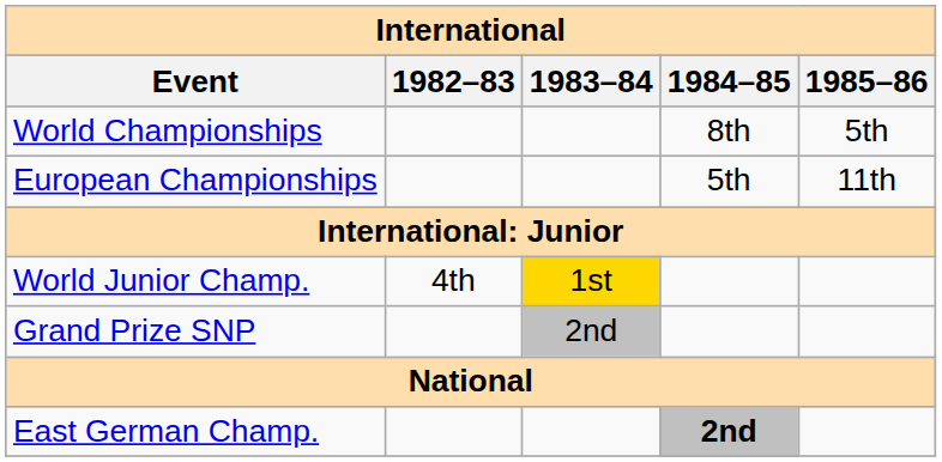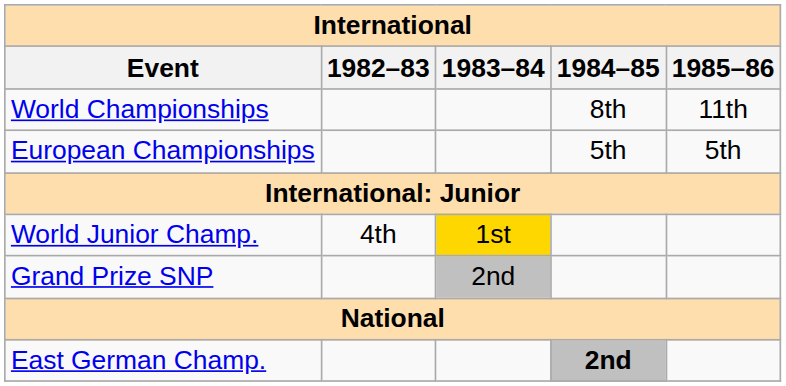 <table class="wikitable" style="text-align:center">
 <tr>
 <th style="background-color: #ffdead; " colspan=5 align=center>International</th>
 </tr>
 <tr>
 <th>Event</th>
 <th>1982–83</th>
 <th>1983–84</th>
 <th>1984–85</th>
 <th>1985–86</th>
 </tr>
 <tr>
 <td align=left><a href='#'>World Championships</a></td>
 <td></td>
 <td></td>
 <td>8th</td>
-<td>5th</td>
+<td>11th</td>
 </tr>
 <tr>
 <td align=left><a href='#'>European Championships</a></td>
 <td></td>
 <td></td>
 <td>5th</td>
-<td>11th</td>
+<td>5th</td>
 </tr>
 <tr>
 <th style="background-color: #ffdead; " colspan=5 align=center>International: Junior</th>
 </tr>
 <tr>
 <td align=left><a href='#'>World Junior Champ.</a></td>
 <td>4th</td>
 <td bgcolor=gold>1st</td>
 <td></td>
 <td></td>
 </tr>
 <tr>
 <td align=left><a href='#'>Grand Prize SNP</a></td>
 <td></td>
 <td bgcolor=silver>2nd</td>
 <td></td>
 <td></td>
 </tr>
 <tr>
 <th style="background-color: #ffdead; " colspan=5 align=center>National</th>
 </tr>
 <tr>
 <td align=left><a href='#'>East German Champ.</a></td>
 <td></td>
 <td></td>
 <td bgcolor=silver><strong>2nd</strong></td>
 <td></td>
 </tr>
 </table>
